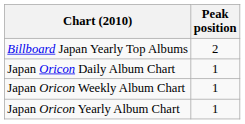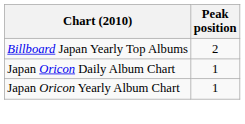 <table class="wikitable sortable">
 <tr>
 <th>Chart (2010)</th>
 <th>Peak<br>position</th>
 </tr>
 <tr>
 <td><em><a href='#'>Billboard</a></em> Japan Yearly Top Albums</td>
 <td align="center">2</td>
 </tr>
 <tr>
 <td>Japan <em><a href='#'>Oricon</a></em> Daily Album Chart</td>
 <td align="center">1</td>
 </tr>
 <tr>
-<td>Japan <em>Oricon</em> Weekly Album Chart</td>
-<td align="center">1</td>
-</tr>
-<tr>
 <td>Japan <em>Oricon</em> Yearly Album Chart</td>
 <td align="center">1</td>
 </tr>
 </table>
